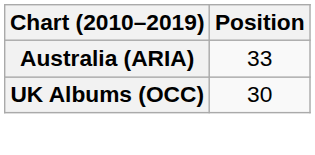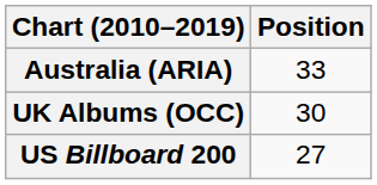 <table class="wikitable sortable plainrowheaders" style="text-align:center">
 <tr>
 <th scope="col">Chart (2010–2019)</th>
 <th scope="col">Position</th>
 </tr>
 <tr>
 <th scope="row">Australia (ARIA)</th>
 <td>33</td>
 </tr>
 <tr>
 <th scope="row">UK Albums (OCC)</th>
 <td>30</td>
 </tr>
+<tr>
+<th scope="row">US <em>Billboard</em> 200</th>
+<td>27</td>
+</tr>
 </table>
